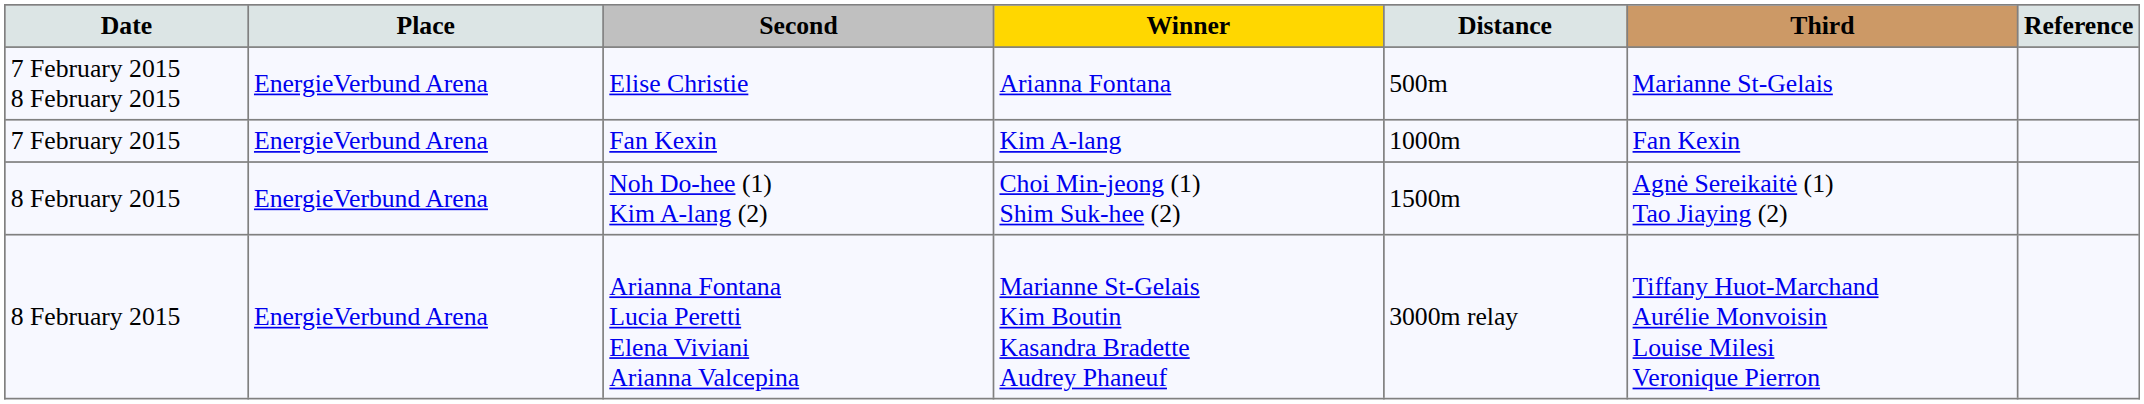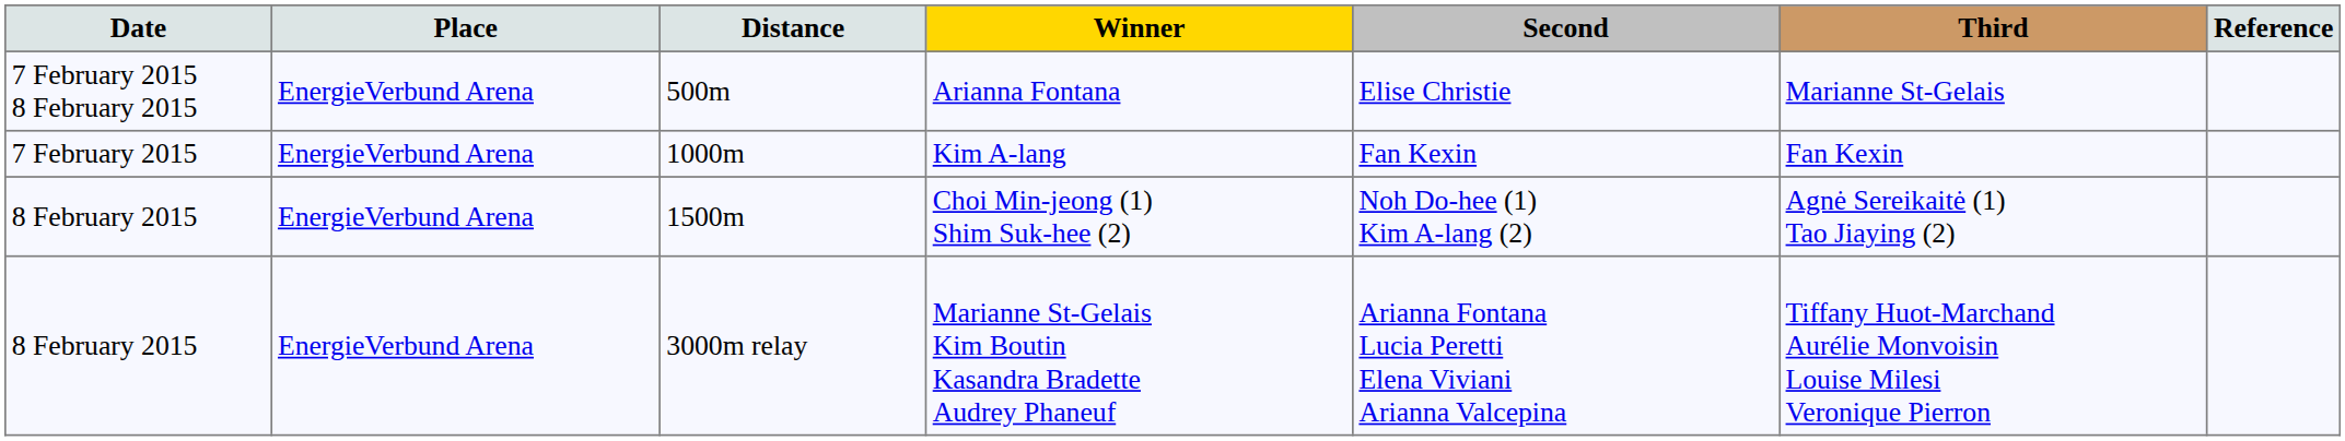 <table bgcolor="#f7f8ff" cellpadding="3" cellspacing="0" border="1" style="font-size: 95%; border: gray solid 1px; border-collapse: collapse;">
 <tr bgcolor="#CCCCCC">
 <td align="center" bgcolor="#DCE5E5" width="150"><strong>Date</strong></td>
 <td align="center" bgcolor="#DCE5E5" width="220"><strong>Place</strong></td>
+<td align="center" bgcolor="#DCE5E5" width="150"><strong>Distance</strong></td>
+<td align="center" bgcolor="gold" width="250"><strong>Winner</strong></td>
 <td align="center" bgcolor="silver" width="250"><strong>Second</strong></td>
-<td align="center" bgcolor="gold" width="250"><strong>Winner</strong></td>
-<td align="center" bgcolor="#DCE5E5" width="150"><strong>Distance</strong></td>
 <td align="center" bgcolor="CC9966" width="250"><strong>Third</strong></td>
 <td align="center" bgcolor="#DCE5E5" width="30"><strong>Reference</strong></td>
 </tr>
 <tr align="left">
 <td>7 February 2015<br>8 February 2015</td>
 <td><a href='#'>EnergieVerbund Arena</a></td>
+<td>500m</td>
+<td> <a href='#'>Arianna Fontana</a></td>
 <td> <a href='#'>Elise Christie</a></td>
-<td> <a href='#'>Arianna Fontana</a></td>
-<td>500m</td>
 <td> <a href='#'>Marianne St-Gelais</a></td>
 <td></td>
 </tr>
 <tr align="left">
 <td>7 February 2015</td>
 <td><a href='#'>EnergieVerbund Arena</a></td>
+<td>1000m</td>
+<td> <a href='#'>Kim A-lang</a></td>
 <td> <a href='#'>Fan Kexin</a></td>
-<td> <a href='#'>Kim A-lang</a></td>
-<td>1000m</td>
 <td> <a href='#'>Fan Kexin</a></td>
 <td></td>
 </tr>
 <tr align="left">
 <td>8 February 2015</td>
 <td><a href='#'>EnergieVerbund Arena</a></td>
+<td>1500m</td>
+<td> <a href='#'>Choi Min-jeong</a> (1)<br> <a href='#'>Shim Suk-hee</a> (2)</td>
 <td> <a href='#'>Noh Do-hee</a> (1)<br>  <a href='#'>Kim A-lang</a> (2)</td>
-<td> <a href='#'>Choi Min-jeong</a> (1)<br> <a href='#'>Shim Suk-hee</a> (2)</td>
-<td>1500m</td>
 <td> <a href='#'>Agnė Sereikaitė</a> (1) <br> <a href='#'>Tao Jiaying</a> (2)</td>
 <td></td>
 </tr>
 <tr align="left">
 <td>8 February 2015</td>
 <td><a href='#'>EnergieVerbund Arena</a></td>
+<td>3000m relay</td>
+<td><br><a href='#'>Marianne St-Gelais</a><br><a href='#'>Kim Boutin</a><br><a href='#'>Kasandra Bradette</a><br><a href='#'>Audrey Phaneuf</a></td>
 <td><br><a href='#'>Arianna Fontana</a><br><a href='#'>Lucia Peretti</a><br><a href='#'>Elena Viviani</a><br><a href='#'>Arianna Valcepina</a></td>
-<td><br><a href='#'>Marianne St-Gelais</a><br><a href='#'>Kim Boutin</a><br><a href='#'>Kasandra Bradette</a><br><a href='#'>Audrey Phaneuf</a></td>
-<td>3000m relay</td>
 <td><br><a href='#'>Tiffany Huot-Marchand</a><br><a href='#'>Aurélie Monvoisin</a><br><a href='#'>Louise Milesi</a><br><a href='#'>Veronique Pierron</a></td>
 <td></td>
 </tr>
 </table>
